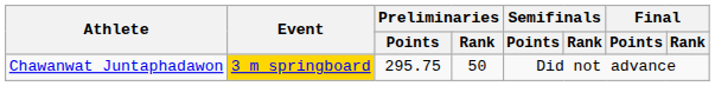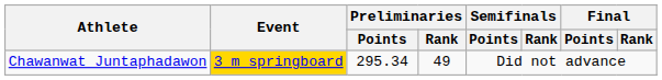 <table class="wikitable" style="text-align:center; font-size:90%;">
 <tr>
 <th rowspan=2>Athlete</th>
 <th rowspan=2>Event</th>
 <th colspan=2>Preliminaries</th>
 <th colspan=2>Semifinals</th>
 <th colspan=2>Final</th>
 </tr>
 <tr style="font-size:95%">
 <th>Points</th>
 <th>Rank</th>
 <th>Points</th>
 <th>Rank</th>
 <th>Points</th>
 <th>Rank</th>
 </tr>
 <tr>
 <td align=left><a href='#'>Chawanwat Juntaphadawon</a></td>
 <td align=left style="background: gold;"><a href='#'>3 m springboard</a></td>
-<td>295.75</td>
-<td>50</td>
+<td>295.34</td>
+<td>49</td>
 <td colspan=4>Did not advance</td>
 </tr>
 </table>
